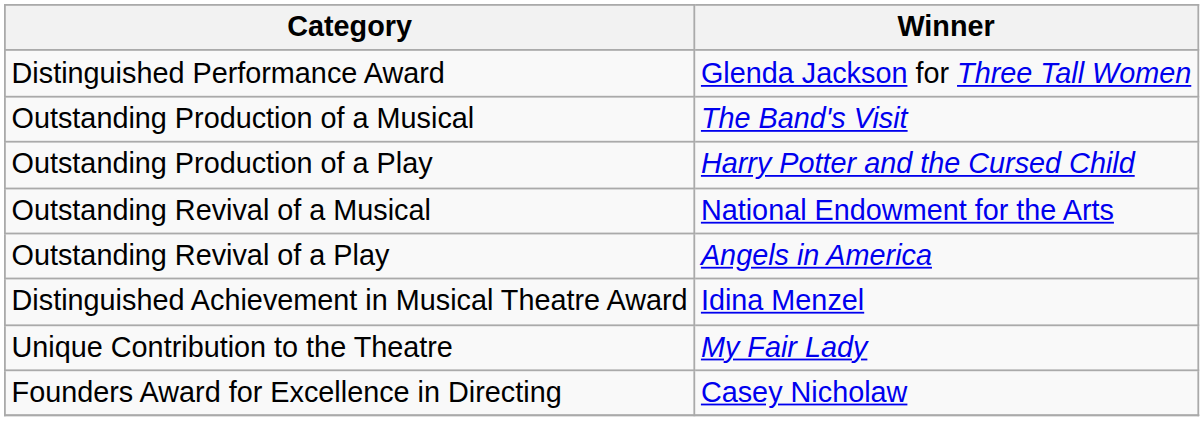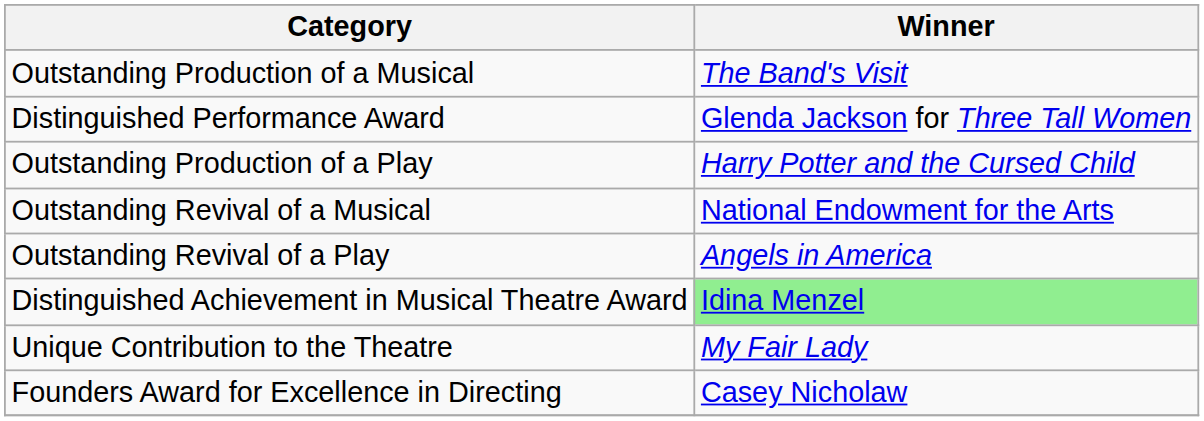 <table class="wikitable">
 <tr>
 <th>Category</th>
 <th>Winner</th>
 </tr>
 <tr>
+<td>Outstanding Production of a Musical</td>
+<td><a href='#'><em>The Band's Visit</em></a></td>
+</tr>
+<tr>
 <td>Distinguished Performance Award</td>
 <td><a href='#'>Glenda Jackson</a> for <em><a href='#'>Three Tall Women</a></em></td>
-</tr>
-<tr>
-<td>Outstanding Production of a Musical</td>
-<td><a href='#'><em>The Band's Visit</em></a></td>
 </tr>
 <tr>
 <td>Outstanding Production of a Play</td>
 <td><em><a href='#'>Harry Potter and the Cursed Child</a></em></td>
 </tr>
 <tr>
 <td>Outstanding Revival of a Musical</td>
 <td><a href='#'>National Endowment for the Arts</a></td>
 </tr>
 <tr>
 <td>Outstanding Revival of a Play</td>
 <td><em><a href='#'>Angels in America</a></em></td>
 </tr>
 <tr>
 <td>Distinguished Achievement in Musical Theatre Award</td>
-<td><a href='#'>Idina Menzel</a></td>
+<td style="background: lightgreen;"><a href='#'>Idina Menzel</a></td>
 </tr>
 <tr>
 <td>Unique Contribution to the Theatre</td>
 <td><em><a href='#'>My Fair Lady</a></em></td>
 </tr>
 <tr>
 <td>Founders Award for Excellence in Directing</td>
 <td><a href='#'>Casey Nicholaw</a></td>
 </tr>
 <tr>
 </tr>
 </table>
